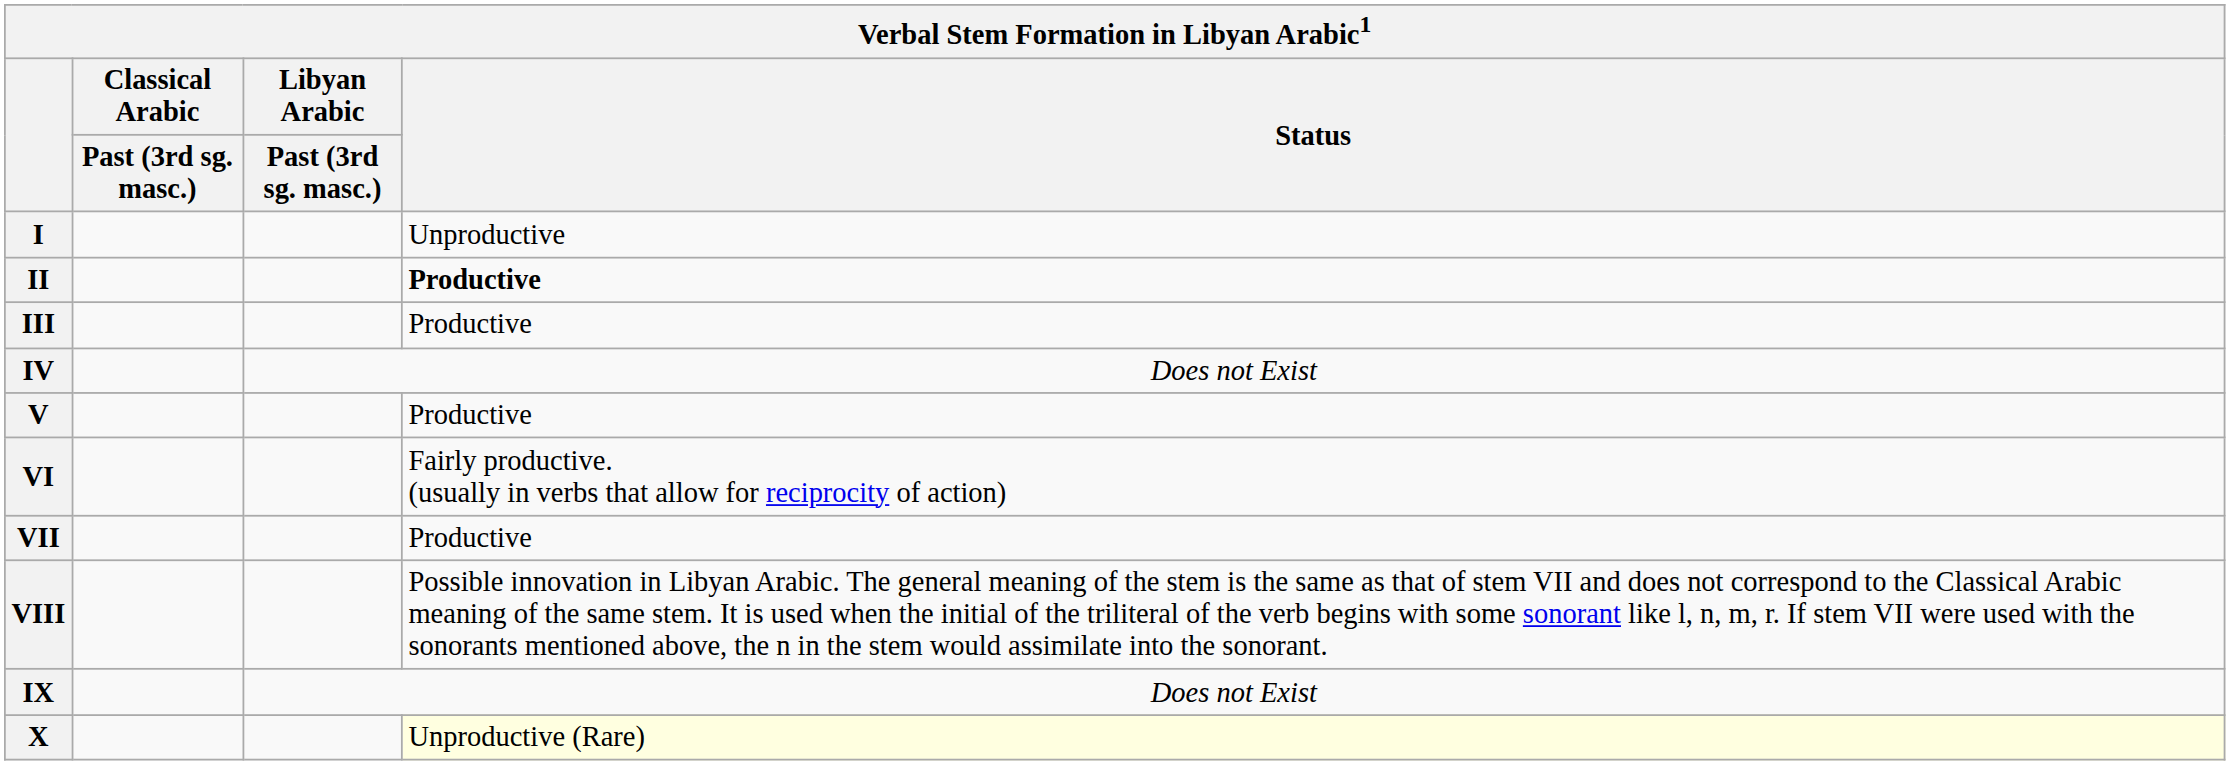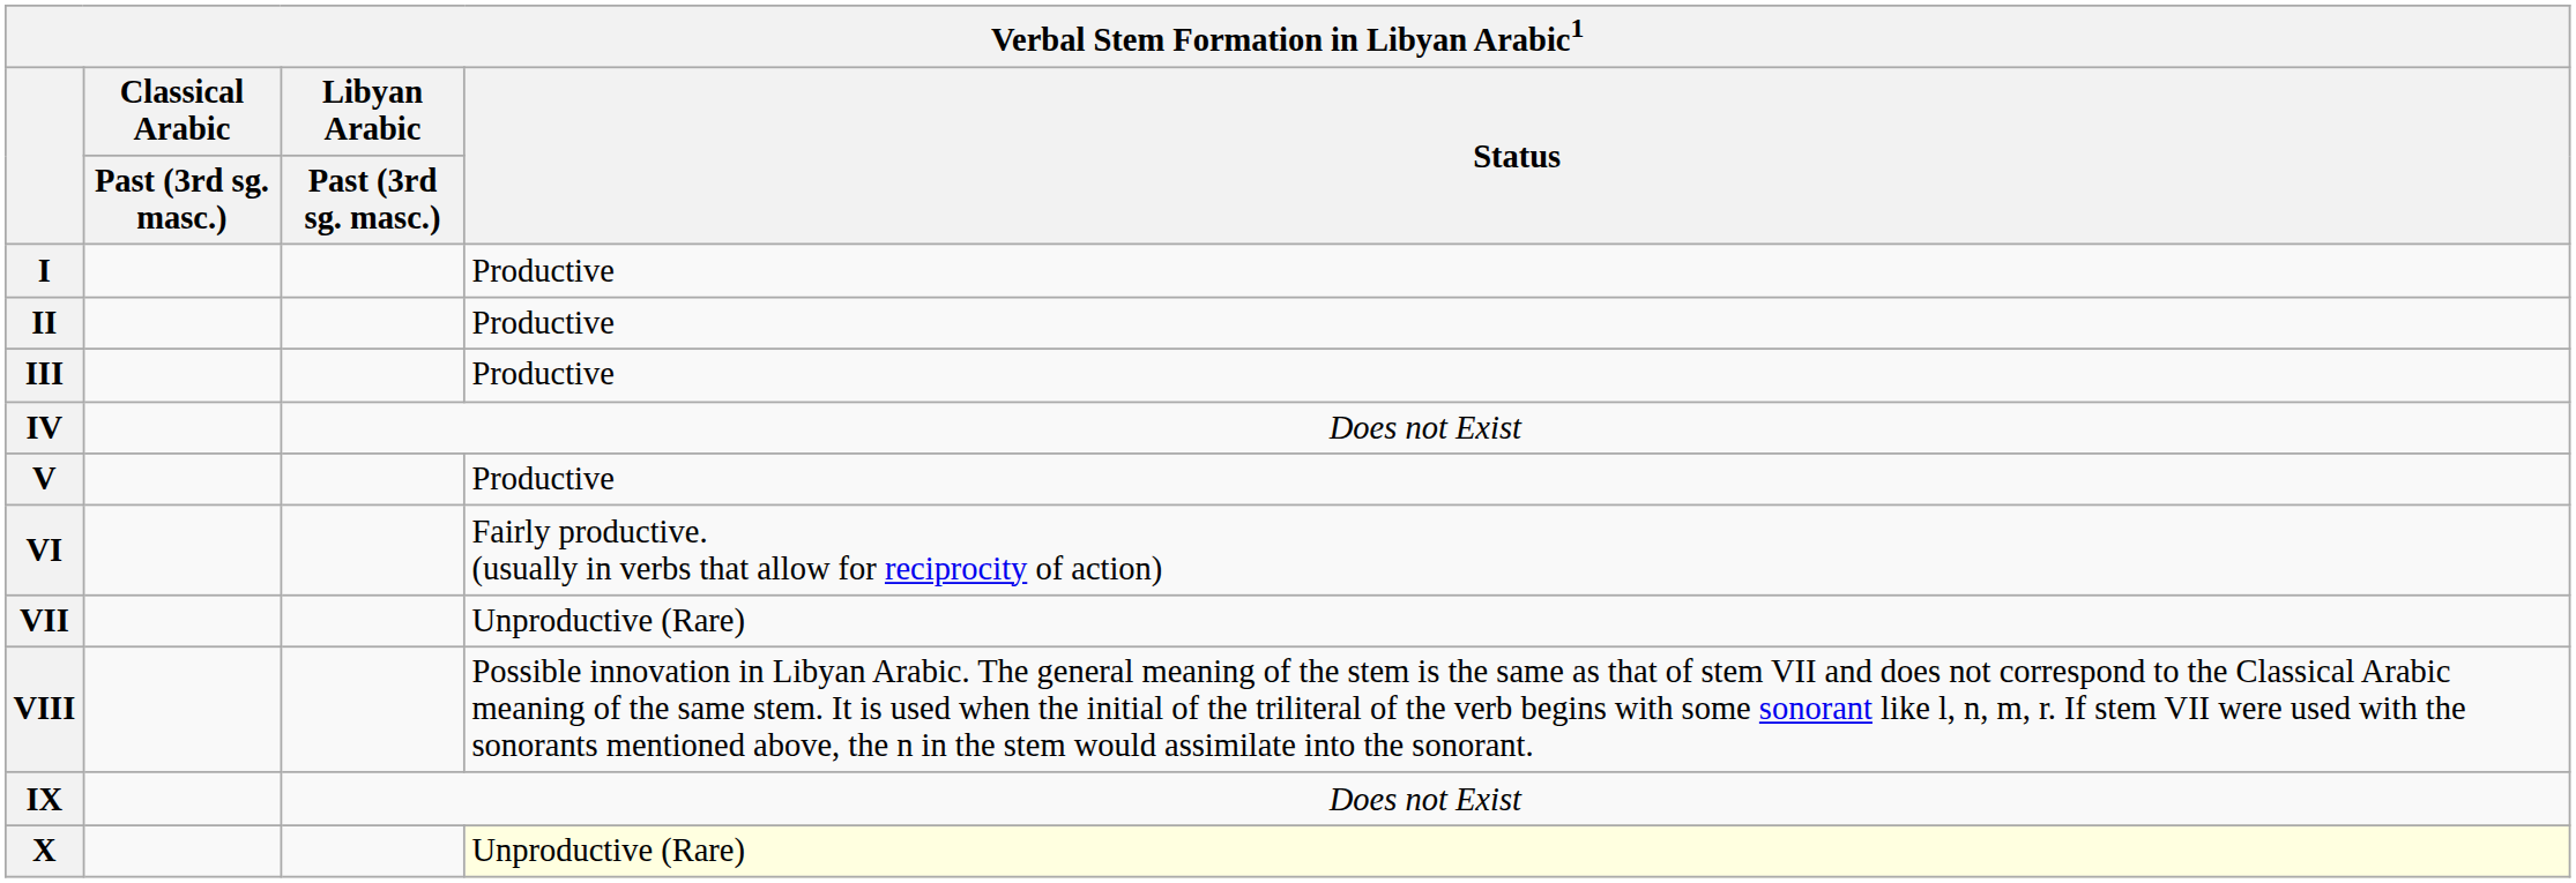 <table class="wikitable">
 <tr>
 <th colspan="7">Verbal Stem Formation in Libyan Arabic<sup>1</sup></th>
 </tr>
 <tr>
 <th rowspan="2"></th>
 <th colspan="1">Classical Arabic</th>
 <th colspan="1">Libyan Arabic</th>
 <th rowspan="2">Status</th>
 </tr>
 <tr>
 <th>Past (3rd sg. masc.)</th>
 <th>Past (3rd sg. masc.)</th>
 </tr>
 <tr>
 <th>I</th>
 <td><em></em></td>
 <td><em></em></td>
-<td>Unproductive</td>
+<td>Productive</td>
 </tr>
 <tr>
 <th>II</th>
 <td><em></em></td>
 <td><em></em></td>
-<td><strong>Productive</strong></td>
+<td>Productive</td>
 </tr>
 <tr>
 <th>III</th>
 <td><em></em></td>
 <td><em></em></td>
 <td>Productive</td>
 </tr>
 <tr>
 <th>IV</th>
 <td><em></em></td>
 <td colspan="2" align="center"><em>Does not Exist</em></td>
 </tr>
 <tr>
 <th>V</th>
 <td><em></em></td>
 <td><em></em></td>
 <td>Productive</td>
 </tr>
 <tr>
 <th>VI</th>
 <td><em></em></td>
 <td><em></em></td>
 <td>Fairly productive. <br>(usually in verbs that allow for <a href='#'>reciprocity</a> of action)</td>
 </tr>
 <tr>
 <th>VII</th>
 <td><em></em></td>
 <td><em></em></td>
-<td>Productive</td>
+<td>Unproductive (Rare)</td>
 </tr>
 <tr>
 <th>VIII</th>
 <td><em></em></td>
 <td><em></em></td>
 <td>Possible innovation in Libyan Arabic. The general meaning of the stem is the same as that of stem VII and does not correspond to the Classical Arabic meaning of the same stem. It is used when the initial of the triliteral of the verb begins with some <a href='#'>sonorant</a> like l, n, m, r. If stem VII were used with the sonorants mentioned above, the n in the stem would assimilate into the sonorant.</td>
 </tr>
 <tr>
 <th>IX</th>
 <td><em></em></td>
 <td colspan="2" align="center"><em>Does not Exist</em></td>
 </tr>
 <tr>
 <th>X</th>
 <td><em></em></td>
 <td><em></em></td>
 <td style="background: lightyellow;">Unproductive (Rare)</td>
 </tr>
 </table>
